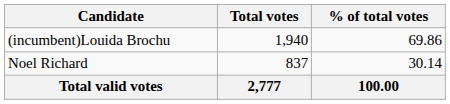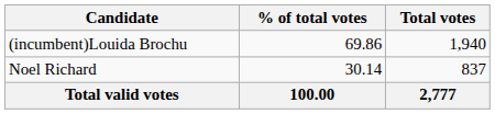 <table style="width:475px;" class="wikitable">
 <tr bgcolor="#EEEEEE">
 <th align="left">Candidate</th>
+<th align="right">% of total votes</th>
 <th align="right">Total votes</th>
-<th align="right">% of total votes</th>
 </tr>
 <tr>
 <td align="left">(incumbent)Louida Brochu</td>
+<td align="right">69.86</td>
 <td align="right">1,940</td>
-<td align="right">69.86</td>
 </tr>
 <tr>
 <td align="left">Noel Richard</td>
+<td align="right">30.14</td>
 <td align="right">837</td>
-<td align="right">30.14</td>
 </tr>
 <tr bgcolor="#EEEEEE">
 <th align="left">Total valid votes</th>
+<th align="right"><strong>100.00</strong></th>
 <th align="right"><strong>2,777</strong></th>
-<th align="right"><strong>100.00</strong></th>
 </tr>
 </table>
